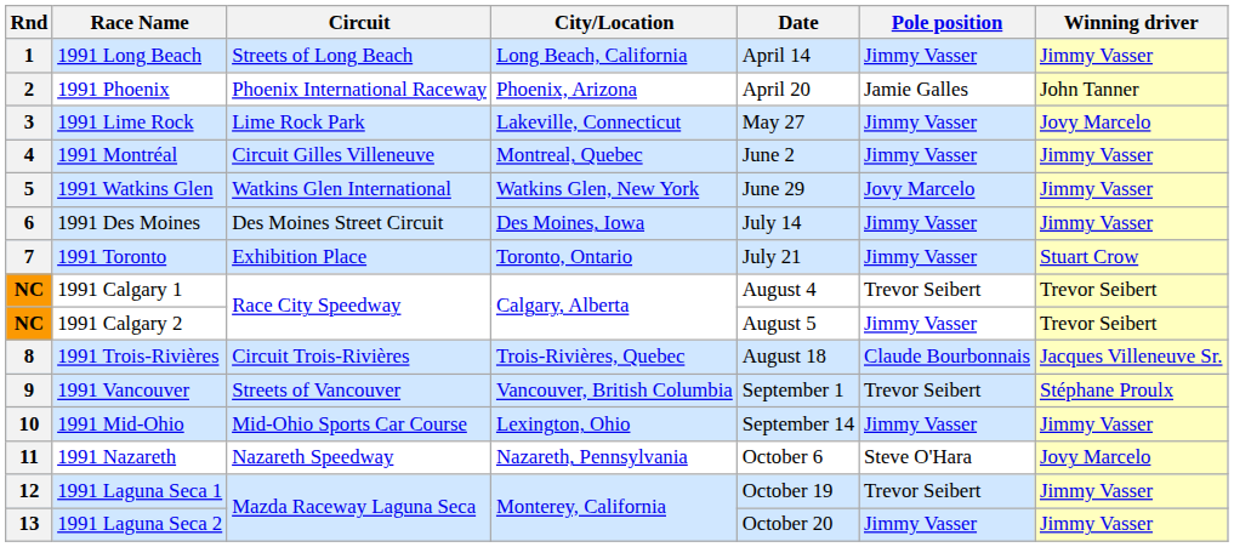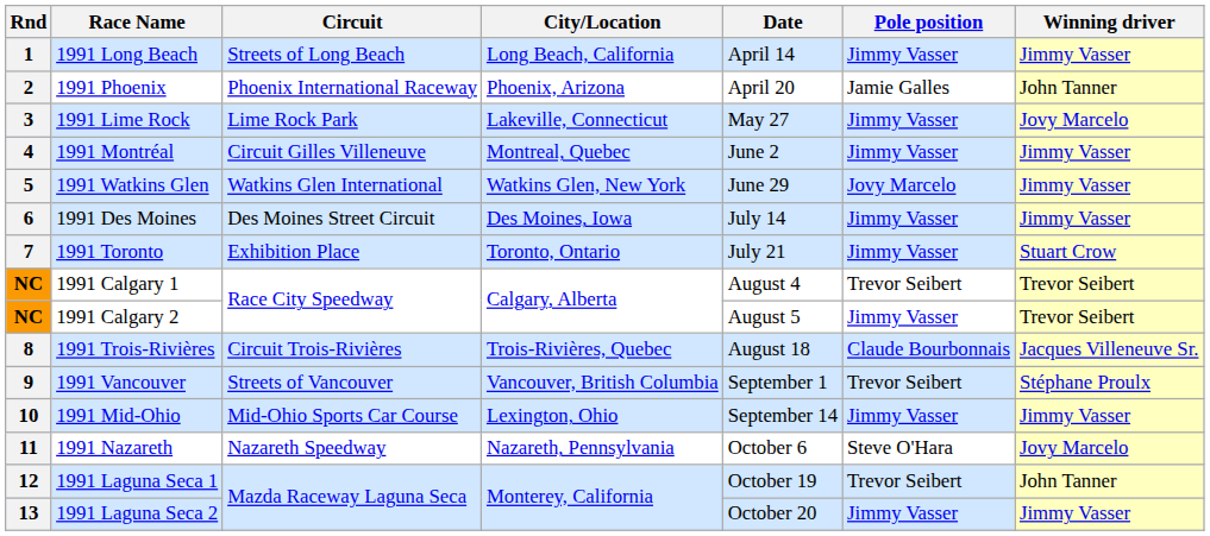 <table class="wikitable" style="font-size: 85%;">
 <tr>
 <th>Rnd</th>
 <th>Race Name</th>
 <th>Circuit</th>
 <th>City/Location</th>
 <th>Date</th>
 <th><a href='#'>Pole position</a></th>
 <th>Winning driver</th>
 </tr>
 <tr style="background:#D0E7FF;">
 <th>1</th>
 <td> <a href='#'>1991 Long Beach</a></td>
 <td><a href='#'>Streets of Long Beach</a></td>
 <td><a href='#'>Long Beach, California</a></td>
 <td>April 14</td>
 <td> <a href='#'>Jimmy Vasser</a></td>
 <td style="background:#FFFFBF;"> <a href='#'>Jimmy Vasser</a></td>
 </tr>
 <tr style="background:#FFFFFF;">
 <th>2</th>
 <td> <a href='#'>1991 Phoenix</a></td>
 <td><a href='#'>Phoenix International Raceway</a></td>
 <td><a href='#'>Phoenix, Arizona</a></td>
 <td>April 20</td>
 <td> Jamie Galles</td>
 <td style="background:#FFFFBF;"> John Tanner</td>
 </tr>
 <tr style="background:#D0E7FF;">
 <th>3</th>
 <td> <a href='#'>1991 Lime Rock</a></td>
 <td><a href='#'>Lime Rock Park</a></td>
 <td><a href='#'>Lakeville, Connecticut</a></td>
 <td>May 27</td>
 <td> <a href='#'>Jimmy Vasser</a></td>
 <td style="background:#FFFFBF;"> <a href='#'>Jovy Marcelo</a></td>
 </tr>
 <tr style="background:#D0E7FF;">
 <th>4</th>
 <td> <a href='#'>1991 Montréal</a></td>
 <td><a href='#'>Circuit Gilles Villeneuve</a></td>
 <td><a href='#'>Montreal, Quebec</a></td>
 <td>June 2</td>
 <td> <a href='#'>Jimmy Vasser</a></td>
 <td style="background:#FFFFBF;"> <a href='#'>Jimmy Vasser</a></td>
 </tr>
 <tr style="background:#D0E7FF;">
 <th>5</th>
 <td> <a href='#'>1991 Watkins Glen</a></td>
 <td><a href='#'>Watkins Glen International</a></td>
 <td><a href='#'>Watkins Glen, New York</a></td>
 <td>June 29</td>
 <td> <a href='#'>Jovy Marcelo</a></td>
 <td style="background:#FFFFBF;"> <a href='#'>Jimmy Vasser</a></td>
 </tr>
 <tr style="background:#D0E7FF;">
 <th>6</th>
 <td> 1991 Des Moines</td>
 <td>Des Moines Street Circuit</td>
 <td><a href='#'>Des Moines, Iowa</a></td>
 <td>July 14</td>
 <td> <a href='#'>Jimmy Vasser</a></td>
 <td style="background:#FFFFBF;"> <a href='#'>Jimmy Vasser</a></td>
 </tr>
 <tr style="background:#D0E7FF;">
 <th>7</th>
 <td> <a href='#'>1991 Toronto</a></td>
 <td><a href='#'>Exhibition Place</a></td>
 <td><a href='#'>Toronto, Ontario</a></td>
 <td>July 21</td>
 <td> <a href='#'>Jimmy Vasser</a></td>
 <td style="background:#FFFFBF;"> <a href='#'>Stuart Crow</a></td>
 </tr>
 <tr style="background:#FFFFFF;">
 <td style="background:#FB9902;" align=center><strong>NC</strong></td>
 <td> 1991 Calgary 1</td>
 <td rowspan="2"><a href='#'>Race City Speedway</a></td>
 <td rowspan="2"><a href='#'>Calgary, Alberta</a></td>
 <td>August 4</td>
 <td> Trevor Seibert</td>
 <td style="background:#FFFFBF;"> Trevor Seibert</td>
 </tr>
 <tr style="background:#FFFFFF;">
 <td style="background:#FB9902;" align=center><strong>NC</strong></td>
 <td> 1991 Calgary 2</td>
 <td>August 5</td>
 <td> <a href='#'>Jimmy Vasser</a></td>
 <td style="background:#FFFFBF;"> Trevor Seibert</td>
 </tr>
 <tr style="background:#D0E7FF;">
 <th>8</th>
 <td> <a href='#'>1991 Trois-Rivières</a></td>
 <td><a href='#'>Circuit Trois-Rivières</a></td>
 <td><a href='#'>Trois-Rivières, Quebec</a></td>
 <td>August 18</td>
 <td> <a href='#'>Claude Bourbonnais</a></td>
 <td style="background:#FFFFBF;"> <a href='#'>Jacques Villeneuve Sr.</a></td>
 </tr>
 <tr style="background:#D0E7FF;">
 <th>9</th>
 <td> <a href='#'>1991 Vancouver</a></td>
 <td><a href='#'>Streets of Vancouver</a></td>
 <td><a href='#'>Vancouver, British Columbia</a></td>
 <td>September 1</td>
 <td> Trevor Seibert</td>
 <td style="background:#FFFFBF;"> <a href='#'>Stéphane Proulx</a></td>
 </tr>
 <tr style="background:#D0E7FF;">
 <th>10</th>
 <td> <a href='#'>1991 Mid-Ohio</a></td>
 <td><a href='#'>Mid-Ohio Sports Car Course</a></td>
 <td><a href='#'>Lexington, Ohio</a></td>
 <td>September 14</td>
 <td> <a href='#'>Jimmy Vasser</a></td>
 <td style="background:#FFFFBF;"> <a href='#'>Jimmy Vasser</a></td>
 </tr>
 <tr style="background:#FFFFFF;">
 <th>11</th>
 <td> <a href='#'>1991 Nazareth</a></td>
 <td><a href='#'>Nazareth Speedway</a></td>
 <td><a href='#'>Nazareth, Pennsylvania</a></td>
 <td>October 6</td>
 <td> Steve O'Hara</td>
 <td style="background:#FFFFBF;"> <a href='#'>Jovy Marcelo</a></td>
 </tr>
 <tr style="background:#D0E7FF;">
 <th>12</th>
 <td> <a href='#'>1991 Laguna Seca 1</a></td>
 <td rowspan="2"><a href='#'>Mazda Raceway Laguna Seca</a></td>
 <td rowspan="2"><a href='#'>Monterey, California</a></td>
 <td>October 19</td>
 <td> Trevor Seibert</td>
-<td style="background:#FFFFBF;"> <a href='#'>Jimmy Vasser</a></td>
+<td style="background:#FFFFBF;"> John Tanner</td>
 </tr>
 <tr style="background:#D0E7FF;">
 <th>13</th>
 <td> <a href='#'>1991 Laguna Seca 2</a></td>
 <td>October 20</td>
 <td> <a href='#'>Jimmy Vasser</a></td>
 <td style="background:#FFFFBF;"> <a href='#'>Jimmy Vasser</a></td>
 </tr>
 </table>
